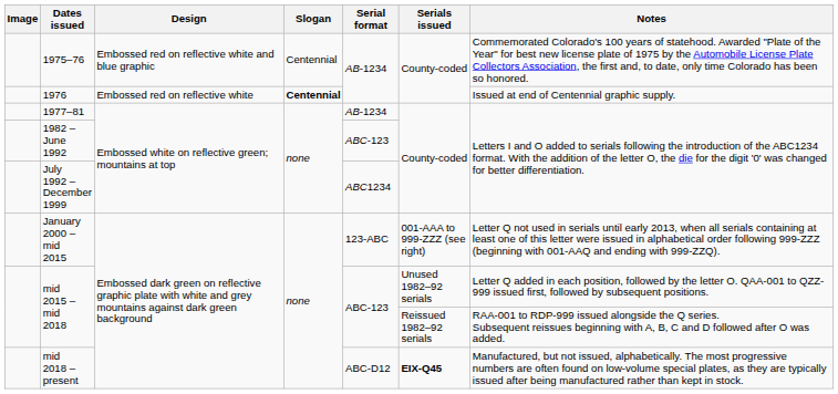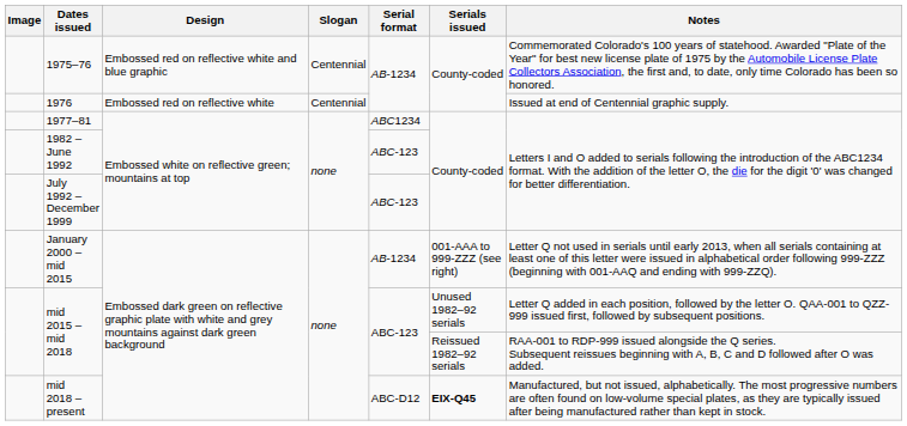 <table class="wikitable">
 <tr>
 <th>Image</th>
 <th style="width:70px;">Dates issued</th>
 <th>Design</th>
 <th>Slogan</th>
 <th>Serial format</th>
 <th style="width:100px;">Serials issued</th>
 <th>Notes</th>
 </tr>
 <tr>
 <td></td>
 <td>1975–76</td>
 <td>Embossed red on reflective white and blue graphic</td>
 <td>Centennial</td>
 <td rowspan="2"><em>AB</em>-1234</td>
 <td rowspan="2">County-coded</td>
 <td>Commemorated Colorado's 100 years of statehood. Awarded "Plate of the Year" for best new license plate of 1975 by the <a href='#'>Automobile License Plate Collectors Association</a>, the first and, to date, only time Colorado has been so honored.</td>
 </tr>
 <tr>
 <td></td>
 <td>1976</td>
 <td>Embossed red on reflective white</td>
-<td><strong>Centennial</strong></td>
+<td>Centennial</td>
 <td>Issued at end of Centennial graphic supply.</td>
 </tr>
 <tr>
 <td></td>
 <td>1977–81</td>
 <td rowspan="3">Embossed white on reflective green; mountains at top</td>
 <td rowspan="3"><em>none</em></td>
-<td><em>AB</em>-1234</td>
+<td><em>ABC</em>1234</td>
 <td rowspan="3">County-coded</td>
 <td rowspan="3">Letters I and O added to serials following the introduction of the ABC1234 format. With the addition of the letter O, the <a href='#'>die</a> for the digit '0' was changed for better differentiation.</td>
 </tr>
 <tr>
 <td></td>
 <td>1982 – June<br>1992</td>
 <td><em>ABC</em>-123</td>
 </tr>
 <tr>
 <td></td>
 <td>July 1992 – December 1999</td>
-<td><em>ABC</em>1234</td>
+<td><em>ABC</em>-123</td>
 </tr>
 <tr>
 <td></td>
 <td>January 2000 –<br>mid<br>2015</td>
 <td rowspan="4">Embossed dark green on reflective graphic plate with white and grey mountains against dark green background</td>
 <td rowspan="4"><em>none</em></td>
-<td>123-ABC</td>
+<td><em>AB</em>-1234</td>
 <td>001-AAA to 999-ZZZ (see right)</td>
 <td>Letter Q not used in serials until early 2013, when all serials containing at least one of this letter were issued in alphabetical order following 999-ZZZ (beginning with 001-AAQ and ending with 999-ZZQ).</td>
 </tr>
 <tr>
 <td rowspan="2"></td>
 <td rowspan="2">mid<br>2015 –<br>mid<br>2018</td>
 <td rowspan="2">ABC-123</td>
 <td>Unused 1982–92 serials</td>
 <td>Letter Q added in each position, followed by the letter O. QAA-001 to QZZ-999 issued first, followed by subsequent positions.</td>
 </tr>
 <tr>
 <td>Reissued 1982–92 serials</td>
 <td>RAA-001 to RDP-999 issued alongside the Q series.<br>Subsequent reissues beginning with A, B, C and D followed after O was added.</td>
 </tr>
 <tr>
 <td></td>
 <td>mid<br>2018 – present</td>
 <td>ABC-D12</td>
 <td><strong> EIX-Q45 </strong></td>
 <td>Manufactured, but not issued, alphabetically. The most progressive numbers are often found on low-volume special plates, as they are typically issued after being manufactured rather than kept in stock.</td>
 </tr>
 </table>
